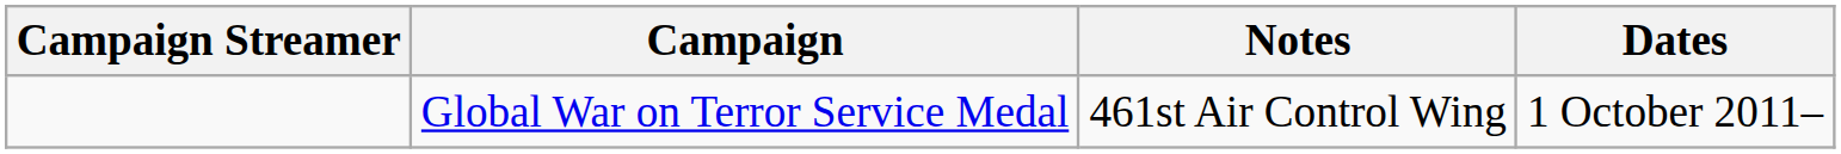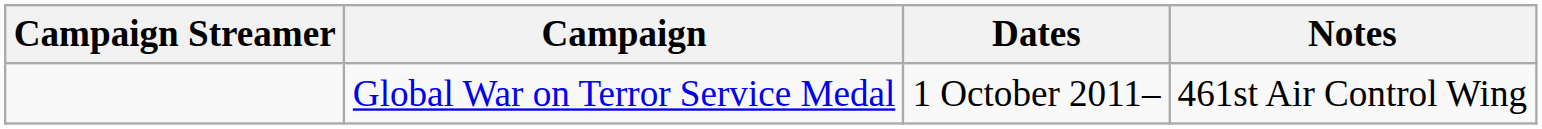 <table class="wikitable">
 <tr style="background:#efefef;">
 <th>Campaign Streamer</th>
 <th>Campaign</th>
+<th>Dates</th>
 <th>Notes</th>
-<th>Dates</th>
 </tr>
 <tr>
 <td></td>
 <td><a href='#'>Global War on Terror Service Medal</a></td>
+<td>1 October 2011–</td>
 <td>461st Air Control Wing</td>
-<td>1 October 2011–</td>
 </tr>
 </table>
